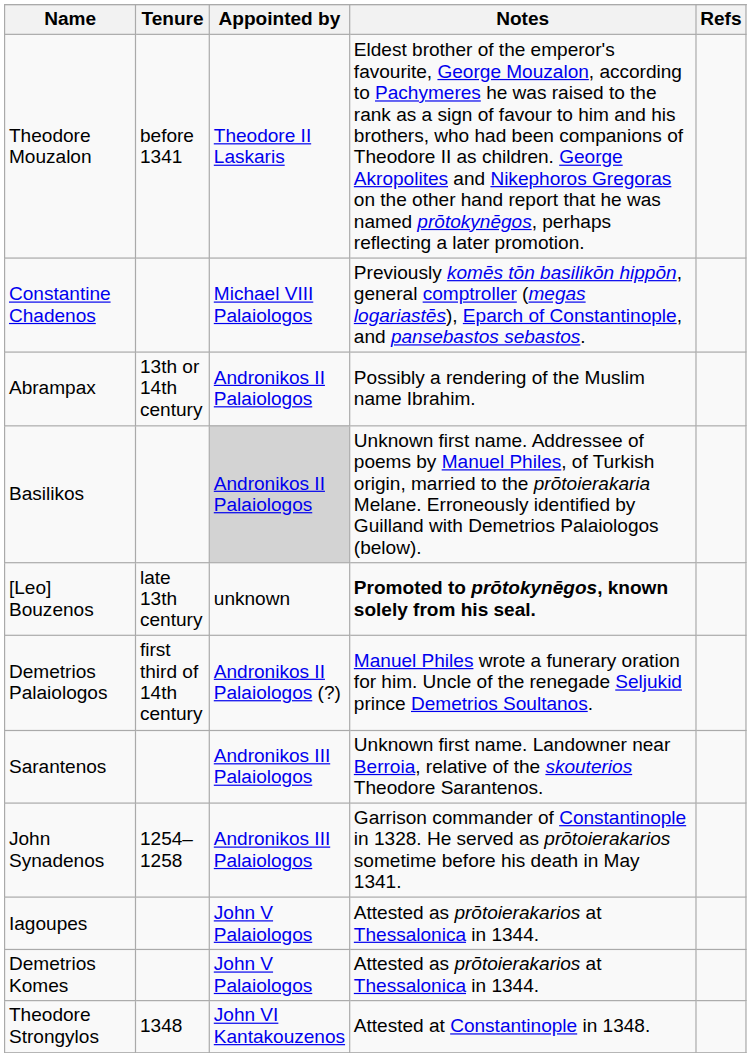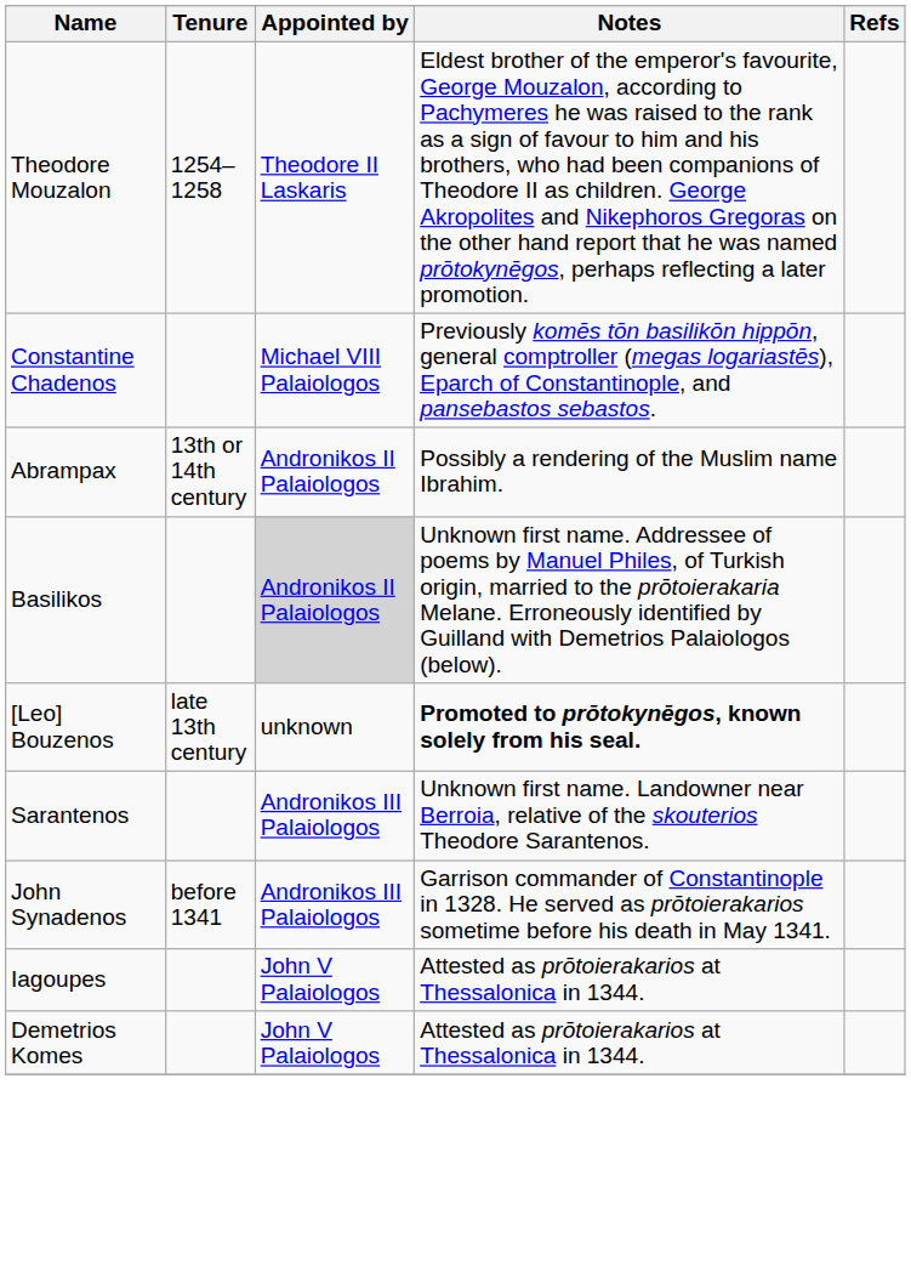 <table class="wikitable"  width="100%">
 <tr bgcolor="#FFDEAD">
 </tr>
 <tr>
 <th width="18%">Name</th>
 <th width="10%">Tenure</th>
 <th width="18%">Appointed by</th>
 <th width="50%">Notes</th>
 <th width="2%">Refs</th>
 </tr>
 <tr>
 <td>Theodore Mouzalon</td>
-<td>before 1341</td>
+<td>1254–1258</td>
 <td><a href='#'>Theodore II Laskaris</a></td>
 <td>Eldest brother of the emperor's favourite, <a href='#'>George Mouzalon</a>, according to <a href='#'>Pachymeres</a> he was raised to the rank as a sign of favour to him and his brothers, who had been companions of Theodore II as children. <a href='#'>George Akropolites</a> and <a href='#'>Nikephoros Gregoras</a> on the other hand report that he was named <em><a href='#'>prōtokynēgos</a></em>, perhaps reflecting a later promotion.</td>
 <td></td>
 </tr>
 <tr>
 <td><a href='#'>Constantine Chadenos</a></td>
 <td></td>
 <td><a href='#'>Michael VIII Palaiologos</a></td>
 <td>Previously <em><a href='#'>komēs tōn basilikōn hippōn</a></em>, general <a href='#'>comptroller</a> (<em><a href='#'>megas logariastēs</a></em>), <a href='#'>Eparch of Constantinople</a>, and <em><a href='#'>pansebastos sebastos</a></em>.</td>
 <td></td>
 </tr>
 <tr>
 <td>Abrampax</td>
 <td>13th or 14th century</td>
 <td><a href='#'>Andronikos II Palaiologos</a></td>
 <td>Possibly a rendering of the Muslim name Ibrahim.</td>
 <td></td>
 </tr>
 <tr>
 <td>Basilikos</td>
 <td></td>
 <td style="background: lightgrey;"><a href='#'>Andronikos II Palaiologos</a></td>
 <td>Unknown first name. Addressee of poems by <a href='#'>Manuel Philes</a>, of Turkish origin, married to the <em>prōtoierakaria</em> Melane. Erroneously identified by Guilland with Demetrios Palaiologos (below).</td>
 <td></td>
 </tr>
 <tr>
 <td>[Leo] Bouzenos</td>
 <td>late 13th century</td>
 <td>unknown</td>
 <td><strong>Promoted to <em>prōtokynēgos</em>, known solely from his seal.</strong></td>
 <td></td>
 </tr>
 <tr>
-<td>Demetrios Palaiologos</td>
-<td>first third of 14th century</td>
-<td><a href='#'>Andronikos II Palaiologos</a> (?)</td>
-<td><a href='#'>Manuel Philes</a> wrote a funerary oration for him. Uncle of the renegade <a href='#'>Seljukid</a> prince <a href='#'>Demetrios Soultanos</a>.</td>
-<td></td>
-</tr>
-<tr>
 <td>Sarantenos</td>
 <td></td>
 <td><a href='#'>Andronikos III Palaiologos</a></td>
 <td>Unknown first name. Landowner near <a href='#'>Berroia</a>, relative of the <em><a href='#'>skouterios</a></em> Theodore Sarantenos.</td>
 <td></td>
 </tr>
 <tr>
 <td>John Synadenos</td>
-<td>1254–1258</td>
+<td>before 1341</td>
 <td><a href='#'>Andronikos III Palaiologos</a></td>
 <td>Garrison commander of <a href='#'>Constantinople</a> in 1328. He served as <em>prōtoierakarios</em> sometime before his death in May 1341.</td>
 <td></td>
 </tr>
 <tr>
 <td>Iagoupes</td>
 <td></td>
 <td><a href='#'>John V Palaiologos</a></td>
 <td>Attested as <em>prōtoierakarios</em> at <a href='#'>Thessalonica</a> in 1344.</td>
 <td></td>
 </tr>
 <tr>
 <td>Demetrios Komes</td>
 <td></td>
 <td><a href='#'>John V Palaiologos</a></td>
 <td>Attested as <em>prōtoierakarios</em> at <a href='#'>Thessalonica</a> in 1344.</td>
 <td></td>
 </tr>
 <tr>
-<td>Theodore Strongylos</td>
-<td>1348</td>
-<td><a href='#'>John VI Kantakouzenos</a></td>
-<td>Attested at <a href='#'>Constantinople</a> in 1348.</td>
-<td></td>
-</tr>
-<tr>
 </tr>
 </table>
